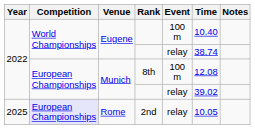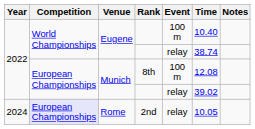 <table class="wikitable" width=50% style="font-size:90%; text-align:center;">
 <tr>
 <th>Year</th>
 <th>Competition</th>
 <th>Venue</th>
 <th>Rank</th>
 <th>Event</th>
 <th>Time</th>
 <th>Notes</th>
 </tr>
 <tr>
 <td rowspan=4>2022</td>
 <td rowspan=2 align=left><a href='#'>World Championships</a></td>
 <td rowspan=2 align=left> <a href='#'>Eugene</a></td>
 <td></td>
 <td>100 m</td>
 <td><a href='#'>10.40</a></td>
 <td></td>
 </tr>
 <tr>
 <td></td>
 <td> relay</td>
 <td><a href='#'>38.74</a></td>
 <td></td>
 </tr>
 <tr>
 <td rowspan=2 align=left><a href='#'>European Championships</a></td>
 <td rowspan=2 align=left> <a href='#'>Munich</a></td>
 <td>8th</td>
 <td>100 m</td>
 <td><a href='#'>12.08</a></td>
 <td></td>
 </tr>
 <tr>
 <td></td>
 <td> relay</td>
 <td><a href='#'>39.02</a></td>
 <td></td>
 </tr>
 <tr>
-<td>2025</td>
+<td>2024</td>
 <td rowspan=1 align=left style="background: lavender;"><a href='#'>European Championships</a></td>
 <td rowspan=1 align=left> <a href='#'>Rome</a></td>
 <td bgcolorsilver>2nd</td>
 <td> relay</td>
 <td><a href='#'>10.05</a></td>
 <td></td>
 </tr>
 </table>
